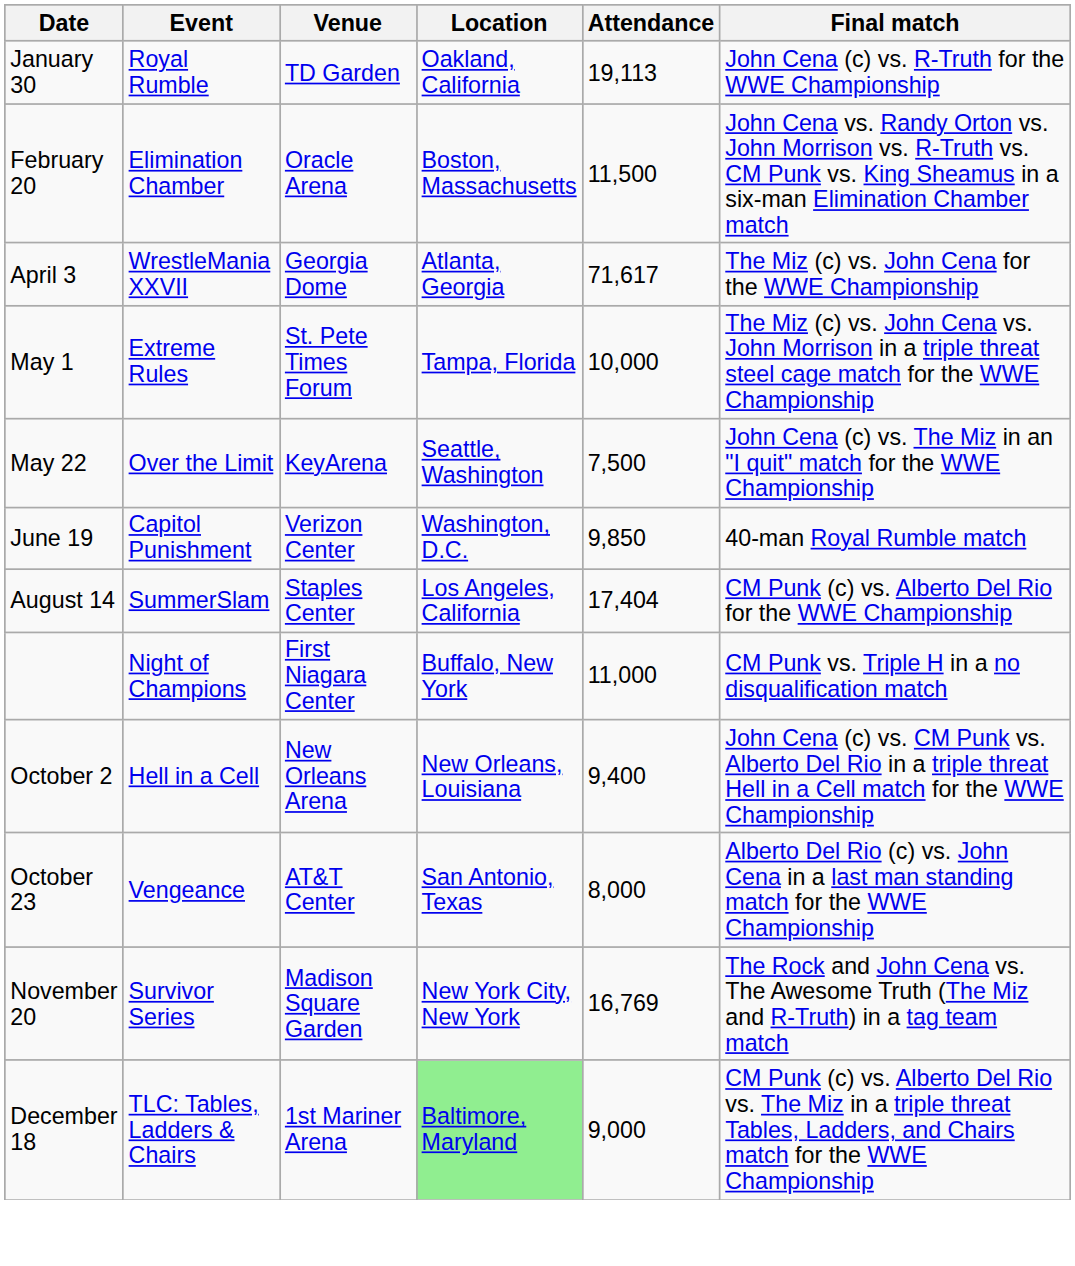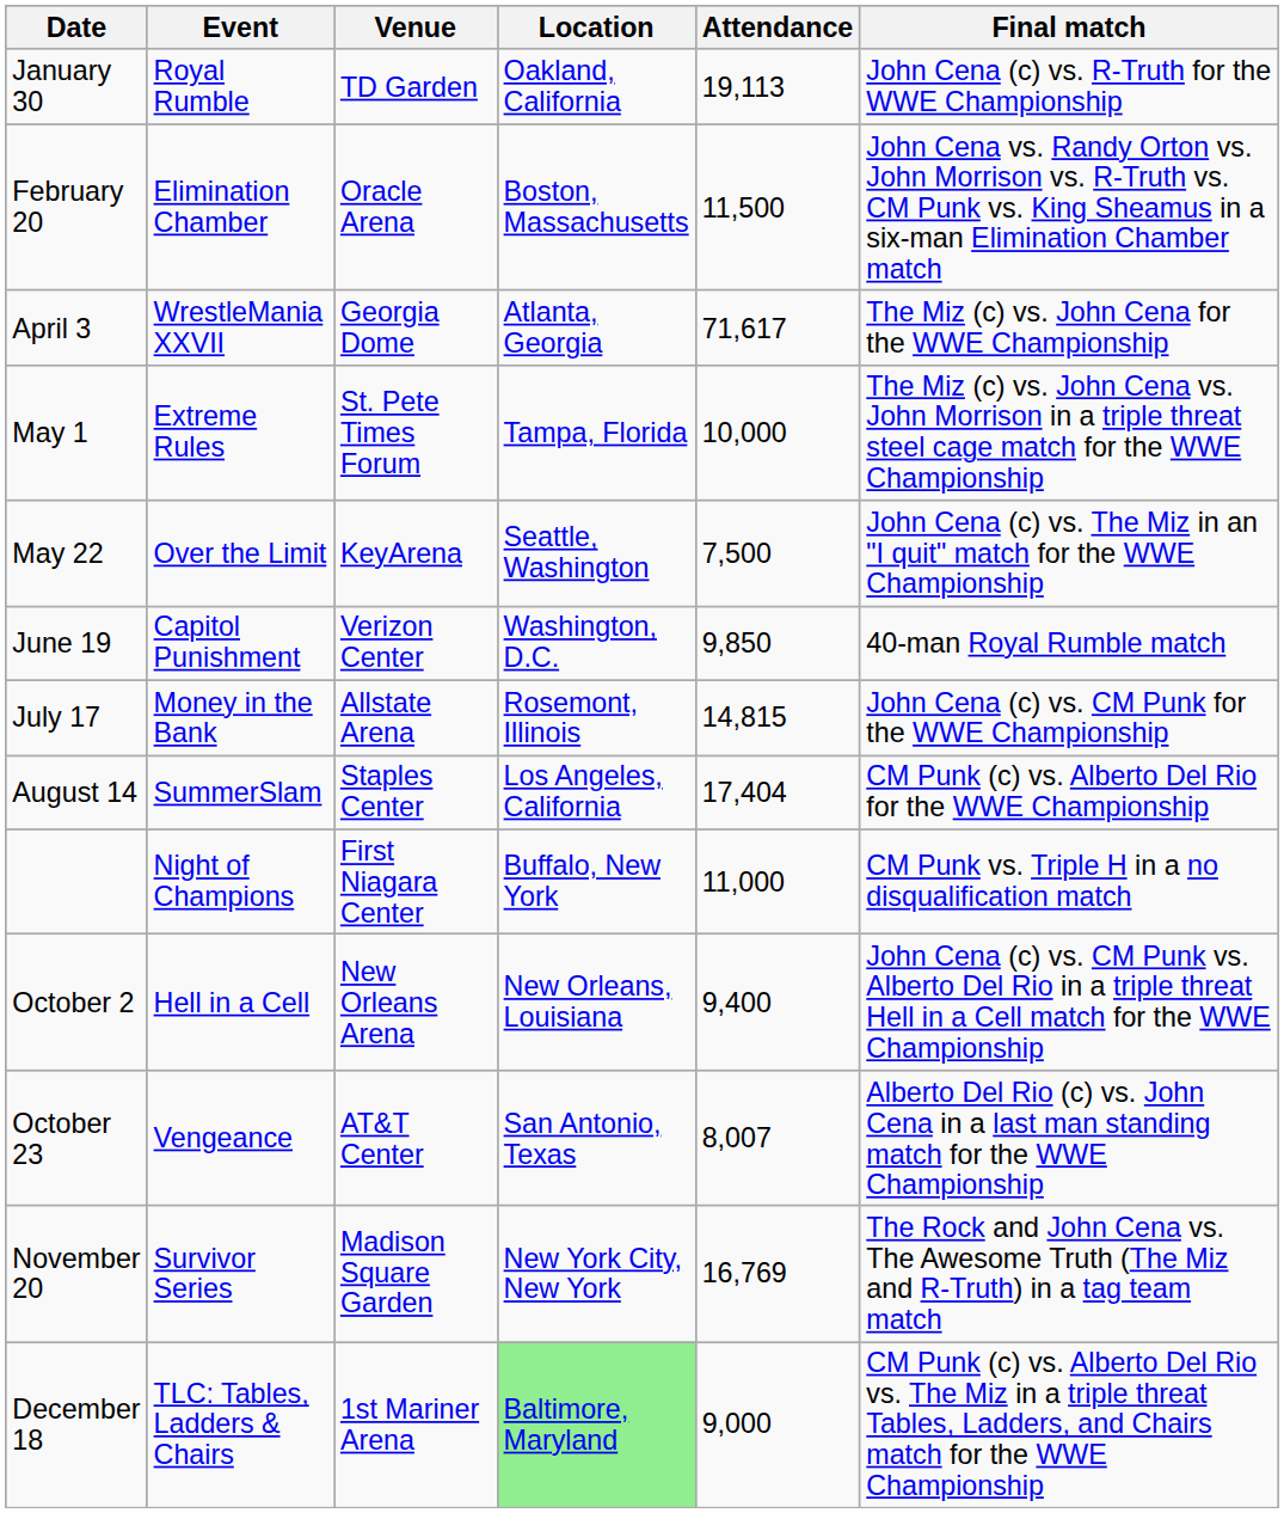 <table id="Past_events_2011" class="sortable wikitable succession-box" style="font-size:85%; width:100%">
 <tr>
 <th scope="col" style="width:5%;">Date</th>
 <th scope="col" style="width:15%;">Event</th>
 <th scope="col" style="width:15%;">Venue</th>
 <th scope="col" style="width:10%;">Location</th>
 <th scope="col" style="width:5%;">Attendance</th>
 <th scope="col" style="width:50%;">Final match</th>
 </tr>
 <tr>
 <td>January 30</td>
 <td><a href='#'>Royal Rumble</a></td>
 <td><a href='#'>TD Garden</a></td>
 <td><a href='#'>Oakland, California</a></td>
 <td>19,113</td>
 <td><a href='#'>John Cena</a> (c) vs. <a href='#'>R-Truth</a> for the <a href='#'>WWE Championship</a></td>
 </tr>
 <tr>
 <td>February 20</td>
 <td><a href='#'>Elimination Chamber</a></td>
 <td><a href='#'>Oracle Arena</a></td>
 <td><a href='#'>Boston, Massachusetts</a></td>
 <td>11,500</td>
 <td><a href='#'>John Cena</a> vs. <a href='#'>Randy Orton</a> vs. <a href='#'>John Morrison</a> vs. <a href='#'>R-Truth</a> vs. <a href='#'>CM Punk</a> vs. <a href='#'>King Sheamus</a> in a six-man <a href='#'>Elimination Chamber match</a></td>
 </tr>
 <tr>
 <td>April 3</td>
 <td><a href='#'>WrestleMania XXVII</a></td>
 <td><a href='#'>Georgia Dome</a></td>
 <td><a href='#'>Atlanta, Georgia</a></td>
 <td>71,617</td>
 <td><a href='#'>The Miz</a> (c) vs. <a href='#'>John Cena</a> for the <a href='#'>WWE Championship</a></td>
 </tr>
 <tr>
 <td>May 1</td>
 <td><a href='#'>Extreme Rules</a></td>
 <td><a href='#'>St. Pete Times Forum</a></td>
 <td><a href='#'>Tampa, Florida</a></td>
 <td>10,000</td>
 <td><a href='#'>The Miz</a> (c) vs. <a href='#'>John Cena</a> vs. <a href='#'>John Morrison</a> in a <a href='#'>triple threat</a> <a href='#'>steel cage match</a> for the <a href='#'>WWE Championship</a></td>
 </tr>
 <tr>
 <td>May 22</td>
 <td><a href='#'>Over the Limit</a></td>
 <td><a href='#'>KeyArena</a></td>
 <td><a href='#'>Seattle, Washington</a></td>
 <td>7,500</td>
 <td><a href='#'>John Cena</a> (c) vs. <a href='#'>The Miz</a> in an <a href='#'>"I quit" match</a> for the <a href='#'>WWE Championship</a></td>
 </tr>
 <tr>
 <td>June 19</td>
 <td><a href='#'>Capitol Punishment</a></td>
 <td><a href='#'>Verizon Center</a></td>
 <td><a href='#'>Washington, D.C.</a></td>
 <td>9,850</td>
 <td>40-man <a href='#'>Royal Rumble match</a></td>
 </tr>
 <tr>
+<td>July 17</td>
+<td><a href='#'>Money in the Bank</a></td>
+<td><a href='#'>Allstate Arena</a></td>
+<td><a href='#'>Rosemont, Illinois</a></td>
+<td>14,815</td>
+<td><a href='#'>John Cena</a> (c) vs. <a href='#'>CM Punk</a> for the <a href='#'>WWE Championship</a></td>
+</tr>
+<tr>
 <td>August 14</td>
 <td><a href='#'>SummerSlam</a></td>
 <td><a href='#'>Staples Center</a></td>
 <td><a href='#'>Los Angeles, California</a></td>
 <td>17,404</td>
 <td><a href='#'>CM Punk</a> (c) vs. <a href='#'>Alberto Del Rio</a> for the <a href='#'>WWE Championship</a></td>
 </tr>
 <tr>
 <td></td>
 <td><a href='#'>Night of Champions</a></td>
 <td><a href='#'>First Niagara Center</a></td>
 <td><a href='#'>Buffalo, New York</a></td>
 <td>11,000</td>
 <td><a href='#'>CM Punk</a> vs. <a href='#'>Triple H</a> in a <a href='#'>no disqualification match</a></td>
 </tr>
 <tr>
 <td>October 2</td>
 <td><a href='#'>Hell in a Cell</a></td>
 <td><a href='#'>New Orleans Arena</a></td>
 <td><a href='#'>New Orleans, Louisiana</a></td>
 <td>9,400</td>
 <td><a href='#'>John Cena</a> (c) vs. <a href='#'>CM Punk</a> vs. <a href='#'>Alberto Del Rio</a> in a <a href='#'>triple threat</a> <a href='#'>Hell in a Cell match</a> for the <a href='#'>WWE Championship</a></td>
 </tr>
 <tr>
 <td>October 23</td>
 <td><a href='#'>Vengeance</a></td>
 <td><a href='#'>AT&T Center</a></td>
 <td><a href='#'>San Antonio, Texas</a></td>
-<td>8,000</td>
+<td>8,007</td>
 <td><a href='#'>Alberto Del Rio</a> (c) vs. <a href='#'>John Cena</a> in a <a href='#'>last man standing match</a> for the <a href='#'>WWE Championship</a></td>
 </tr>
 <tr>
 <td>November 20</td>
 <td><a href='#'>Survivor Series</a></td>
 <td><a href='#'>Madison Square Garden</a></td>
 <td><a href='#'>New York City, New York</a></td>
 <td>16,769</td>
 <td><a href='#'>The Rock</a> and <a href='#'>John Cena</a> vs. The Awesome Truth (<a href='#'>The Miz</a> and <a href='#'>R-Truth</a>) in a <a href='#'>tag team match</a></td>
 </tr>
 <tr>
 <td>December 18</td>
 <td><a href='#'>TLC: Tables, Ladders & Chairs</a></td>
 <td><a href='#'>1st Mariner Arena</a></td>
 <td style="background: lightgreen;"><a href='#'>Baltimore, Maryland</a></td>
 <td>9,000</td>
 <td><a href='#'>CM Punk</a> (c) vs. <a href='#'>Alberto Del Rio</a> vs. <a href='#'>The Miz</a> in a <a href='#'>triple threat</a> <a href='#'>Tables, Ladders, and Chairs match</a> for the <a href='#'>WWE Championship</a></td>
 </tr>
 </table>
